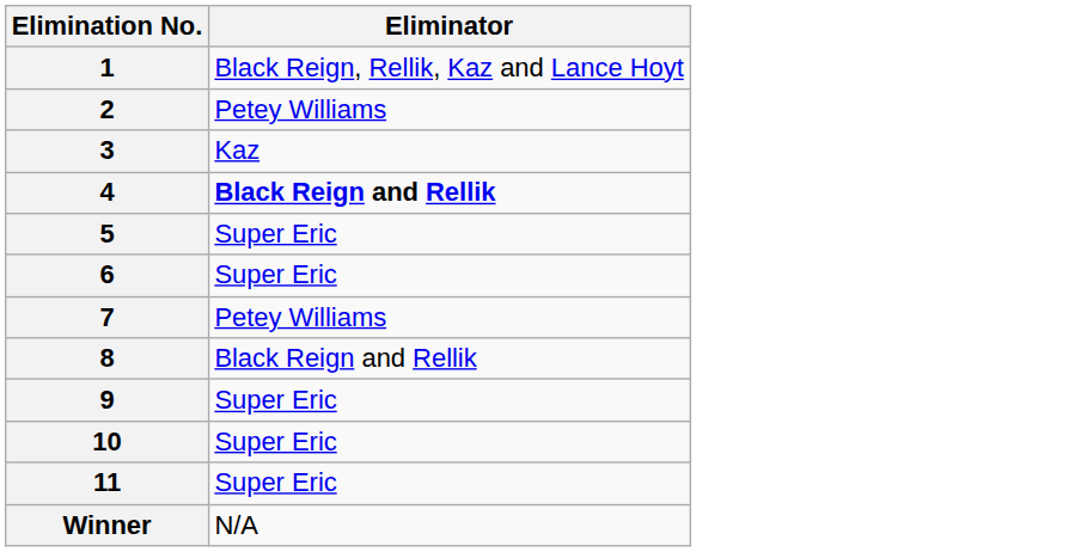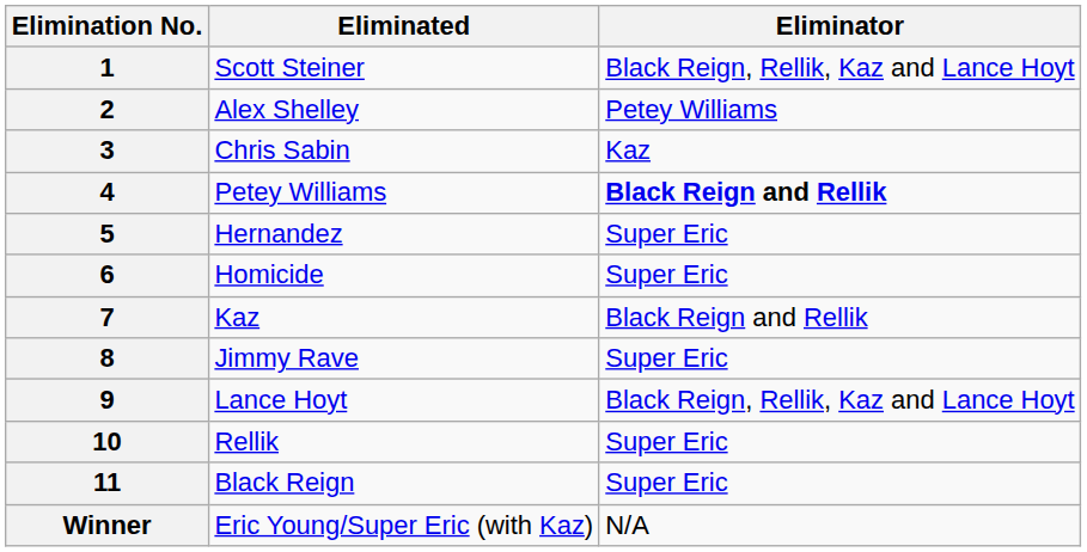 <table class="wikitable">
 <tr>
 <th scope="col">Elimination No.</th>
+<th scope="col">Eliminated</th>
 <th scope="col">Eliminator</th>
 </tr>
 <tr>
 <th scope="row">1</th>
+<td><a href='#'>Scott Steiner</a></td>
 <td><a href='#'>Black Reign</a>, <a href='#'>Rellik</a>, <a href='#'>Kaz</a> and <a href='#'>Lance Hoyt</a></td>
 </tr>
 <tr>
 <th scope="row">2</th>
+<td><a href='#'>Alex Shelley</a></td>
 <td><a href='#'>Petey Williams</a></td>
 </tr>
 <tr>
 <th scope="row">3</th>
+<td><a href='#'>Chris Sabin</a></td>
 <td><a href='#'>Kaz</a></td>
 </tr>
 <tr>
 <th scope="row">4</th>
+<td><a href='#'>Petey Williams</a></td>
 <td><strong><a href='#'>Black Reign</a> and <a href='#'>Rellik</a></strong></td>
 </tr>
 <tr>
 <th scope="row">5</th>
+<td><a href='#'>Hernandez</a></td>
 <td><a href='#'>Super Eric</a></td>
 </tr>
 <tr>
 <th scope="row">6</th>
+<td><a href='#'>Homicide</a></td>
 <td><a href='#'>Super Eric</a></td>
 </tr>
 <tr>
 <th scope="row">7</th>
-<td><a href='#'>Petey Williams</a></td>
+<td><a href='#'>Kaz</a></td>
+<td><a href='#'>Black Reign</a> and <a href='#'>Rellik</a></td>
 </tr>
 <tr>
 <th scope="row">8</th>
-<td><a href='#'>Black Reign</a> and <a href='#'>Rellik</a></td>
+<td><a href='#'>Jimmy Rave</a></td>
+<td><a href='#'>Super Eric</a></td>
 </tr>
 <tr>
 <th scope="row">9</th>
-<td><a href='#'>Super Eric</a></td>
+<td><a href='#'>Lance Hoyt</a></td>
+<td><a href='#'>Black Reign</a>, <a href='#'>Rellik</a>, <a href='#'>Kaz</a> and <a href='#'>Lance Hoyt</a></td>
 </tr>
 <tr>
 <th scope="row">10</th>
+<td><a href='#'>Rellik</a></td>
 <td><a href='#'>Super Eric</a></td>
 </tr>
 <tr>
 <th scope="row">11</th>
+<td><a href='#'>Black Reign</a></td>
 <td><a href='#'>Super Eric</a></td>
 </tr>
 <tr>
 <th scope="row"><strong>Winner</strong></th>
+<td><a href='#'>Eric Young/Super Eric</a> (with <a href='#'>Kaz</a>)</td>
 <td>N/A</td>
 </tr>
 </table>
